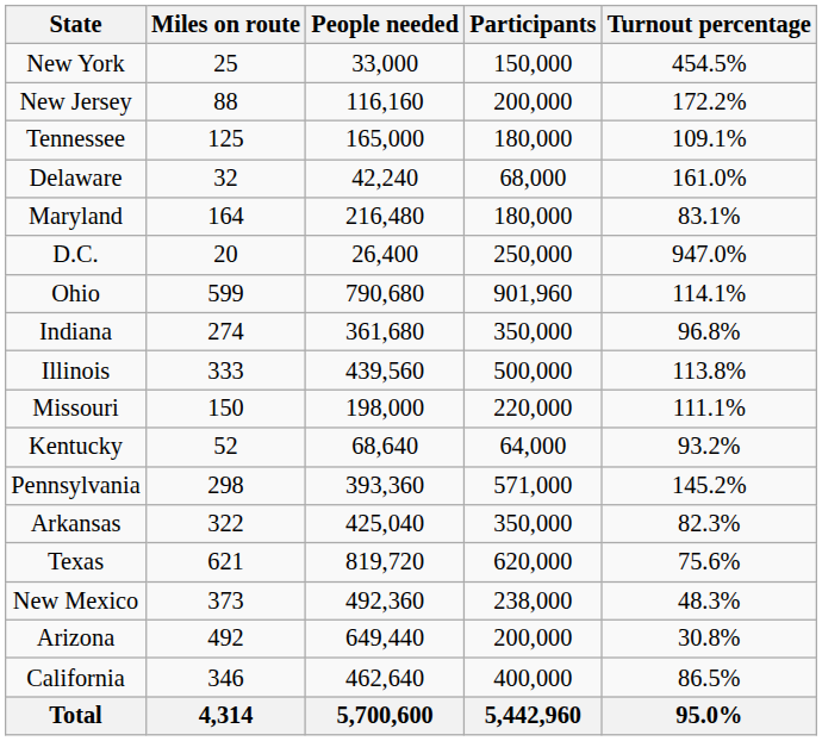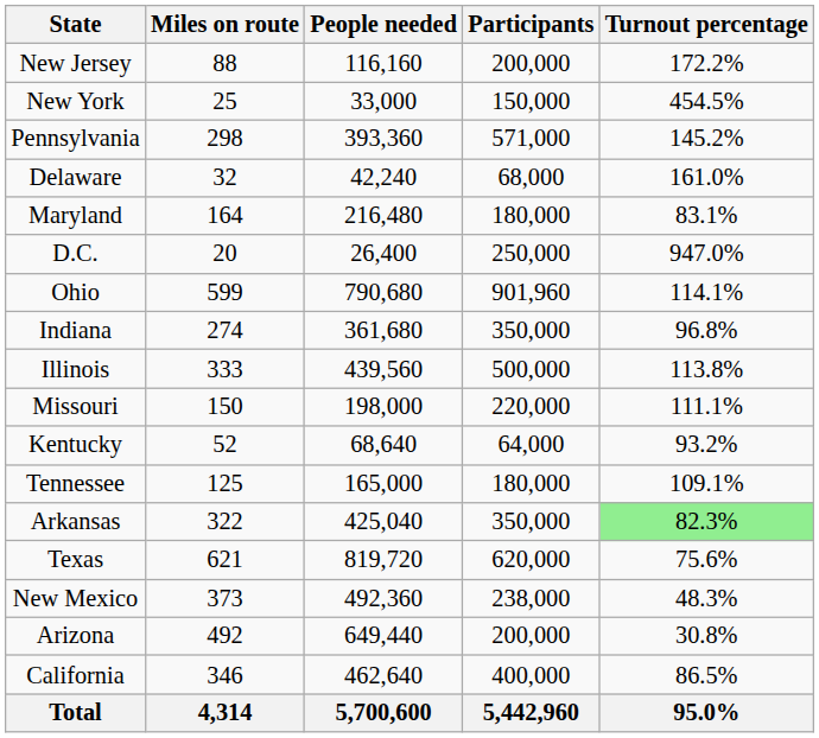 <table class="wikitable" style="text-align: center;">
 <tr>
 <th>State</th>
 <th>Miles on route</th>
 <th>People needed</th>
 <th>Participants</th>
 <th>Turnout percentage</th>
 </tr>
 <tr>
+<td>New Jersey</td>
+<td>88</td>
+<td>116,160</td>
+<td>200,000</td>
+<td>172.2%</td>
+</tr>
+<tr>
 <td>New York</td>
 <td>25</td>
 <td>33,000</td>
 <td>150,000</td>
 <td>454.5%</td>
 </tr>
 <tr>
-<td>New Jersey</td>
-<td>88</td>
-<td>116,160</td>
-<td>200,000</td>
-<td>172.2%</td>
-</tr>
-<tr>
-<td>Tennessee</td>
-<td>125</td>
-<td>165,000</td>
-<td>180,000</td>
-<td>109.1%</td>
+<td>Pennsylvania</td>
+<td>298</td>
+<td>393,360</td>
+<td>571,000</td>
+<td>145.2%</td>
 </tr>
 <tr>
 <td>Delaware</td>
 <td>32</td>
 <td>42,240</td>
 <td>68,000</td>
 <td>161.0%</td>
 </tr>
 <tr>
 <td>Maryland</td>
 <td>164</td>
 <td>216,480</td>
 <td>180,000</td>
 <td>83.1%</td>
 </tr>
 <tr>
 <td>D.C.</td>
 <td>20</td>
 <td>26,400</td>
 <td>250,000</td>
 <td>947.0%</td>
 </tr>
 <tr>
 <td>Ohio</td>
 <td>599</td>
 <td>790,680</td>
 <td>901,960</td>
 <td>114.1%</td>
 </tr>
 <tr>
 <td>Indiana</td>
 <td>274</td>
 <td>361,680</td>
 <td>350,000</td>
 <td>96.8%</td>
 </tr>
 <tr>
 <td>Illinois</td>
 <td>333</td>
 <td>439,560</td>
 <td>500,000</td>
 <td>113.8%</td>
 </tr>
 <tr>
 <td>Missouri</td>
 <td>150</td>
 <td>198,000</td>
 <td>220,000</td>
 <td>111.1%</td>
 </tr>
 <tr>
 <td>Kentucky</td>
 <td>52</td>
 <td>68,640</td>
 <td>64,000</td>
 <td>93.2%</td>
 </tr>
 <tr>
-<td>Pennsylvania</td>
-<td>298</td>
-<td>393,360</td>
-<td>571,000</td>
-<td>145.2%</td>
+<td>Tennessee</td>
+<td>125</td>
+<td>165,000</td>
+<td>180,000</td>
+<td>109.1%</td>
 </tr>
 <tr>
 <td>Arkansas</td>
 <td>322</td>
 <td>425,040</td>
 <td>350,000</td>
-<td>82.3%</td>
+<td style="background: lightgreen;">82.3%</td>
 </tr>
 <tr>
 <td>Texas</td>
 <td>621</td>
 <td>819,720</td>
 <td>620,000</td>
 <td>75.6%</td>
 </tr>
 <tr>
 <td>New Mexico</td>
 <td>373</td>
 <td>492,360</td>
 <td>238,000</td>
 <td>48.3%</td>
 </tr>
 <tr>
 <td>Arizona</td>
 <td>492</td>
 <td>649,440</td>
 <td>200,000</td>
 <td>30.8%</td>
 </tr>
 <tr>
 <td>California</td>
 <td>346</td>
 <td>462,640</td>
 <td>400,000</td>
 <td>86.5%</td>
 </tr>
 <tr>
 <th>Total</th>
 <th>4,314</th>
 <th>5,700,600</th>
 <th>5,442,960</th>
 <th>95.0%</th>
 </tr>
 </table>
